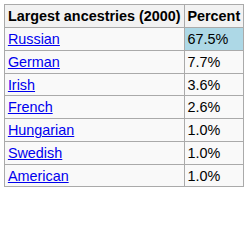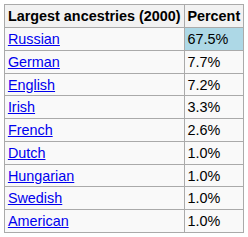 <table class="wikitable sortable collapsible" style="font-size: 90%;">
 <tr>
 <th>Largest ancestries (2000) </th>
 <th>Percent</th>
 </tr>
 <tr>
 <td><a href='#'>Russian</a></td>
 <td style="background: lightblue;">67.5%</td>
 </tr>
 <tr>
 <td><a href='#'>German</a></td>
 <td>7.7%</td>
 </tr>
 <tr>
+<td><a href='#'>English</a></td>
+<td>7.2%</td>
+</tr>
+<tr>
 <td><a href='#'>Irish</a></td>
-<td>3.6%</td>
+<td>3.3%</td>
 </tr>
 <tr>
 <td><a href='#'>French</a></td>
 <td>2.6%</td>
+</tr>
+<tr>
+<td><a href='#'>Dutch</a></td>
+<td>1.0%</td>
 </tr>
 <tr>
 <td><a href='#'>Hungarian</a></td>
 <td>1.0%</td>
 </tr>
 <tr>
 <td><a href='#'>Swedish</a></td>
 <td>1.0%</td>
 </tr>
 <tr>
 <td><a href='#'>American</a></td>
 <td>1.0%</td>
 </tr>
 </table>
